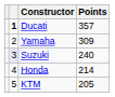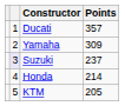 <table class="wikitable" style="font-size: 85%;">
 <tr>
 <th></th>
 <th></th>
 <th>Constructor</th>
 <th>Points</th>
 </tr>
 <tr>
 <td></td>
-<td align=center><strong>1</strong></td>
+<td align=center>1</td>
 <td> <a href='#'>Ducati</a></td>
 <td align=left>357</td>
 </tr>
 <tr>
 <td></td>
 <td align=center>2</td>
 <td> <a href='#'>Yamaha</a></td>
 <td align=left>309</td>
 </tr>
 <tr>
 <td></td>
 <td align=center style="background: lavender;">3</td>
 <td> <a href='#'>Suzuki</a></td>
-<td align=left>240</td>
+<td align=left>237</td>
 </tr>
 <tr>
 <td></td>
 <td align=center>4</td>
 <td> <a href='#'>Honda</a></td>
 <td align=left>214</td>
 </tr>
 <tr>
 <td></td>
 <td align=center>5</td>
 <td> <a href='#'>KTM</a></td>
 <td align=left>205</td>
 </tr>
 </table>
